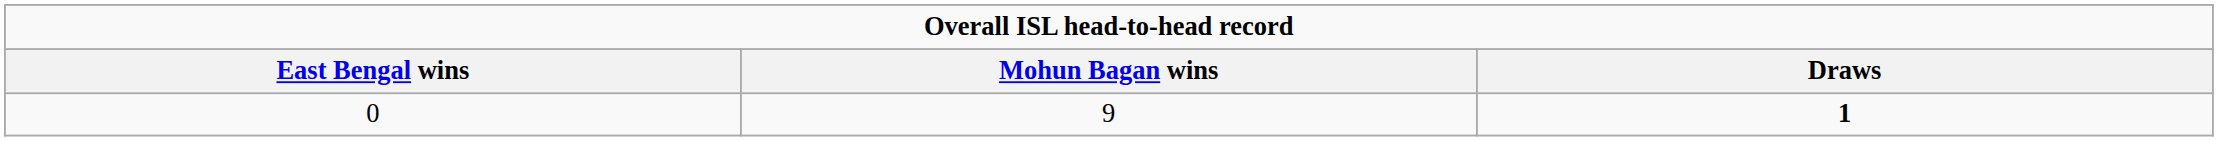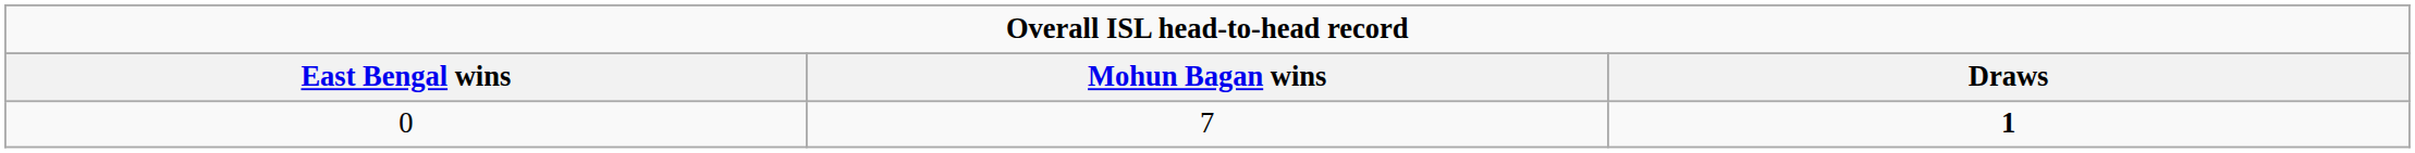 <table class="wikitable" style="font-size:90%; width:95%; text-align:center">
 <tr>
 <td Colspan="3"><strong>Overall ISL head-to-head record</strong></td>
 </tr>
 <tr>
 <th width="33%"><a href='#'>East Bengal</a>  wins</th>
 <th width="33%"><a href='#'>Mohun Bagan</a> wins</th>
 <th width="33%">Draws</th>
 </tr>
 <tr>
 <td>0</td>
-<td>9</td>
+<td>7</td>
 <td><strong>1</strong></td>
 </tr>
 </table>
